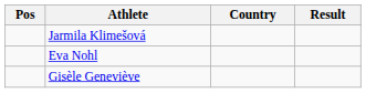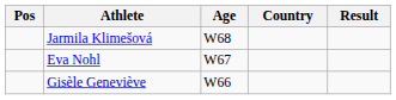 <table class="wikitable"  style="text-align:center; width:50%;">
 <tr>
 <th>Pos</th>
 <th>Athlete</th>
+<th>Age</th>
 <th>Country</th>
 <th>Result</th>
 </tr>
 <tr>
 <td align=center></td>
 <td align=left><a href='#'>Jarmila Klimešová</a></td>
+<td align=left>W68</td>
 <td align=left></td>
 <td></td>
 </tr>
 <tr>
 <td align=center></td>
 <td align=left><a href='#'>Eva Nohl</a></td>
+<td align=left>W67</td>
 <td align=left></td>
 <td></td>
 </tr>
 <tr>
 <td align=center></td>
 <td align=left><a href='#'>Gisèle Geneviève</a></td>
+<td align=left>W66</td>
 <td align=left></td>
 <td></td>
 </tr>
 </table>
